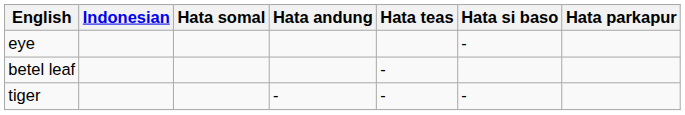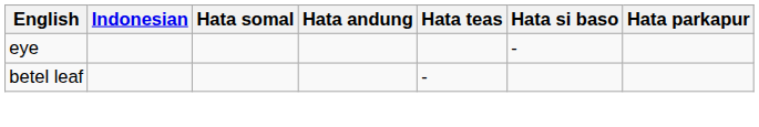 <table class="wikitable sortable">
 <tr>
 <th>English</th>
 <th><a href='#'>Indonesian</a></th>
 <th>Hata somal</th>
 <th>Hata andung</th>
 <th>Hata teas</th>
 <th>Hata si baso</th>
 <th>Hata parkapur</th>
 </tr>
 <tr>
 <td>eye</td>
 <td></td>
 <td></td>
 <td></td>
 <td></td>
 <td>-</td>
 <td></td>
 </tr>
 <tr>
 <td>betel leaf</td>
 <td></td>
 <td></td>
 <td></td>
 <td>-</td>
 <td></td>
 <td></td>
 </tr>
-<tr>
-<td>tiger</td>
-<td></td>
-<td></td>
-<td>-</td>
-<td>-</td>
-<td>-</td>
-<td></td>
-</tr>
 </table>
